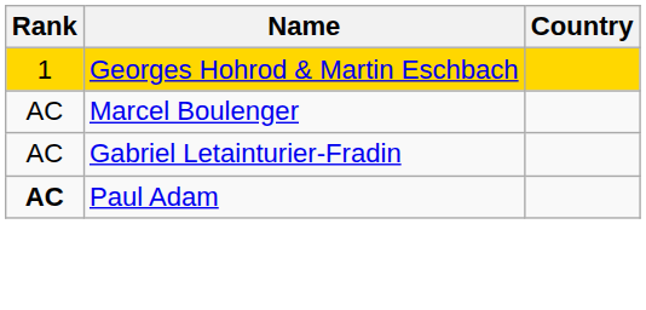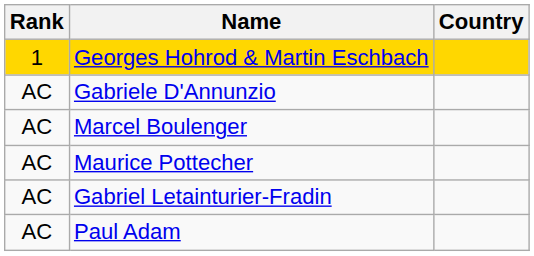 <table class="wikitable sortable" style="text-align:center">
 <tr>
 <th>Rank</th>
 <th>Name</th>
 <th>Country</th>
 </tr>
 <tr bgcolor=gold>
 <td>1</td>
 <td align="left"><a href='#'>Georges Hohrod & Martin Eschbach</a></td>
 <td align="left"></td>
 </tr>
 <tr>
 <td>AC</td>
+<td align="left"><a href='#'>Gabriele D'Annunzio</a></td>
+<td align="left"></td>
+</tr>
+<tr>
+<td>AC</td>
 <td align="left"><a href='#'>Marcel Boulenger</a></td>
+<td align="left"></td>
+</tr>
+<tr>
+<td>AC</td>
+<td align="left"><a href='#'>Maurice Pottecher</a></td>
 <td align="left"></td>
 </tr>
 <tr>
 <td>AC</td>
 <td align="left"><a href='#'>Gabriel Letainturier-Fradin</a></td>
 <td align="left"></td>
 </tr>
 <tr>
-<td><strong>AC</strong></td>
+<td>AC</td>
 <td align="left"><a href='#'>Paul Adam</a></td>
 <td align="left"></td>
 </tr>
 </table>
